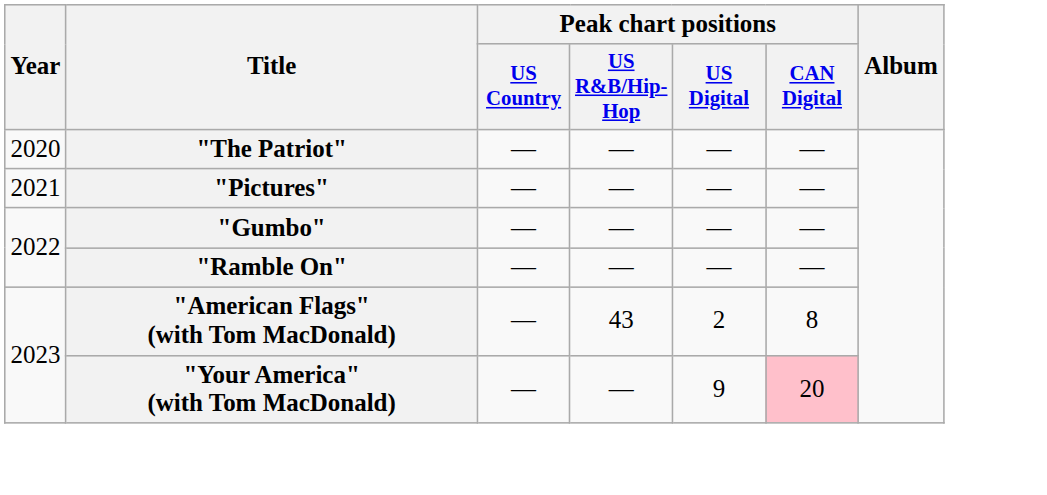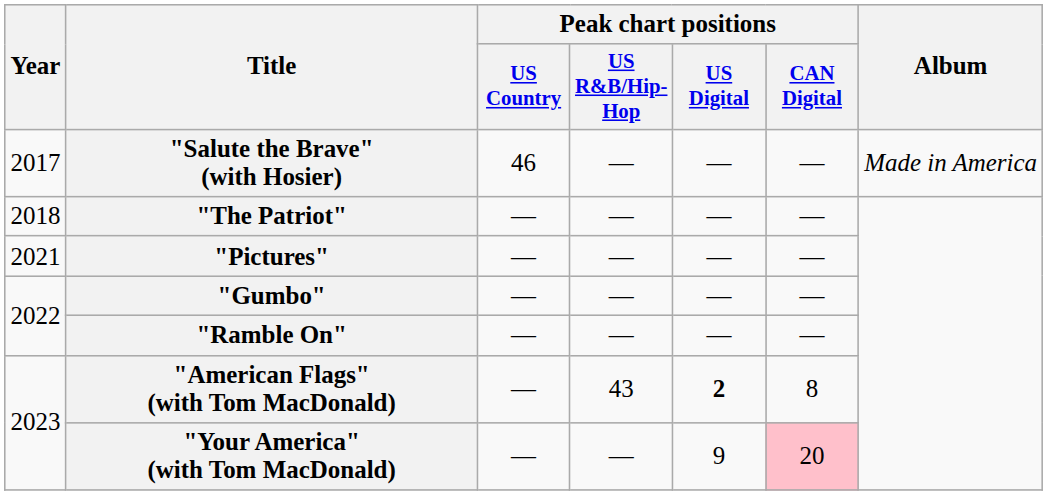 <table class="wikitable plainrowheaders" style="text-align:center;">
 <tr>
 <th rowspan="2">Year</th>
 <th rowspan="2" style="width:16em;">Title</th>
 <th colspan="4">Peak chart positions</th>
 <th rowspan="2">Album</th>
 </tr>
 <tr style="font-size:smaller;">
 <th style="width:4em;"><a href='#'>US <br>Country</a><br></th>
 <th style="width:4em;"><a href='#'>US <br>R&B/Hip-Hop</a><br></th>
 <th style="width:4em;"><a href='#'>US <br>Digital</a><br></th>
 <th style="width:4em;"><a href='#'>CAN<br> Digital</a><br></th>
 </tr>
 <tr>
-<td>2020</td>
+<td>2017</td>
+<th scope="row">"Salute the Brave" <br>(with Hosier)</th>
+<td>46</td>
+<td>—</td>
+<td>—</td>
+<td>—</td>
+<td><em>Made in America</em></td>
+</tr>
+<tr>
+<td>2018</td>
 <th scope="row">"The Patriot"</th>
 <td>—</td>
 <td>—</td>
 <td>—</td>
 <td>—</td>
 </tr>
 <tr>
 <td>2021</td>
 <th scope="row">"Pictures"</th>
 <td>—</td>
 <td>—</td>
 <td>—</td>
 <td>—</td>
 </tr>
 <tr>
 <td rowspan="2">2022</td>
 <th scope="row">"Gumbo"</th>
 <td>—</td>
 <td>—</td>
 <td>—</td>
 <td>—</td>
 </tr>
 <tr>
 <th scope="row">"Ramble On"</th>
 <td>—</td>
 <td>—</td>
 <td>—</td>
 <td>—</td>
 </tr>
 <tr>
 <td rowspan="2">2023</td>
 <th scope="row">"American Flags" <br>(with Tom MacDonald)</th>
 <td>—</td>
 <td>43</td>
-<td>2</td>
+<td><strong>2</strong></td>
 <td>8</td>
 </tr>
 <tr>
 <th scope="row">"Your America"<br>(with Tom MacDonald)</th>
 <td>—</td>
 <td>—</td>
 <td>9</td>
 <td style="background: pink;">20</td>
 </tr>
 </table>
